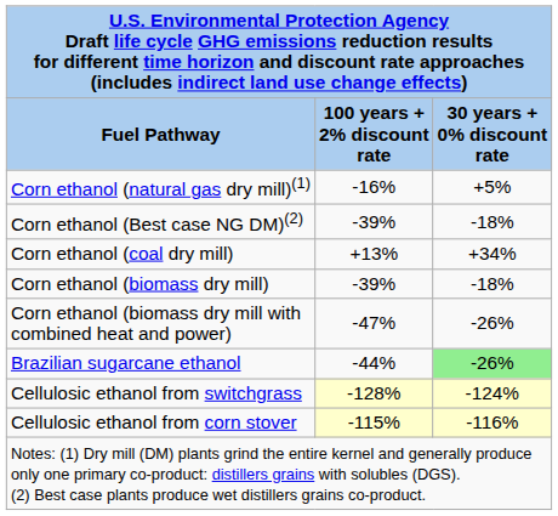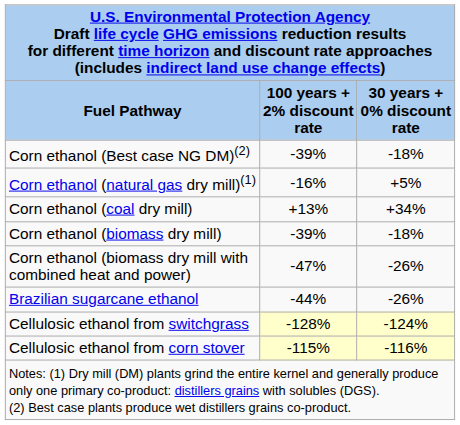 <table class="wikitable" style="float: right; margin-left: 10px">
 <tr>
 <th colspan="3" style="background-color: #ABCDEF;" align="center"><a href='#'>U.S. Environmental Protection Agency</a><br>Draft <a href='#'>life cycle</a> <a href='#'>GHG emissions</a> reduction results<br> for different <a href='#'>time horizon</a> and discount rate approaches<br>(includes <a href='#'>indirect land use change effects</a>)</th>
 </tr>
 <tr>
 <th style="background-color: #ABCDEF;">Fuel Pathway</th>
 <th style="background-color: #ABCDEF;">100 years +<br> 2% discount<br>rate</th>
 <th style="background-color: #ABCDEF;">30 years +<br> 0% discount <br> rate</th>
 </tr>
 <tr>
+<td>Corn ethanol (Best case NG DM)<sup>(2)</sup></td>
+<td style="text-align:center">-39%</td>
+<td style="text-align:center">-18%</td>
+</tr>
+<tr>
 <td><a href='#'>Corn ethanol</a> (<a href='#'>natural gas</a> dry mill)<sup>(1)</sup></td>
 <td style="text-align:center">-16%</td>
 <td style="text-align:center">+5%</td>
-</tr>
-<tr>
-<td>Corn ethanol (Best case NG DM)<sup>(2)</sup></td>
-<td style="text-align:center">-39%</td>
-<td style="text-align:center">-18%</td>
 </tr>
 <tr>
 <td>Corn ethanol (<a href='#'>coal</a> dry mill)</td>
 <td style="text-align:center">+13%</td>
 <td style="text-align:center">+34%</td>
 </tr>
 <tr>
 <td>Corn ethanol (<a href='#'>biomass</a> dry mill)</td>
 <td style="text-align:center">-39%</td>
 <td style="text-align:center">-18%</td>
 </tr>
 <tr>
 <td>Corn ethanol (biomass dry mill with <br>combined heat and power)</td>
 <td style="text-align:center">-47%</td>
 <td style="text-align:center">-26%</td>
 </tr>
 <tr>
 <td><a href='#'>Brazilian sugarcane ethanol</a></td>
 <td style="text-align:center">-44%</td>
-<td style="background: lightgreen; text-align:center">-26%</td>
+<td style="text-align:center">-26%</td>
 </tr>
 <tr>
 <td>Cellulosic ethanol from <a href='#'>switchgrass</a></td>
 <td style="background-color:#ffffcc;text-align:center">-128%</td>
 <td style="background-color:#ffffcc;text-align:center">-124%</td>
 </tr>
 <tr>
 <td>Cellulosic ethanol from <a href='#'>corn stover</a></td>
 <td style="background-color:#ffffcc;text-align:center">-115%</td>
 <td style="background-color:#ffffcc;text-align:center">-116%</td>
 </tr>
 <tr>
 <td colspan="3"><small>Notes: (1) Dry mill (DM) plants grind the entire kernel and generally produce<br> only one primary co-product: <a href='#'>distillers grains</a> with solubles (DGS).<br> (2) Best case plants produce wet distillers grains co-product.</small></td>
 </tr>
 </table>
